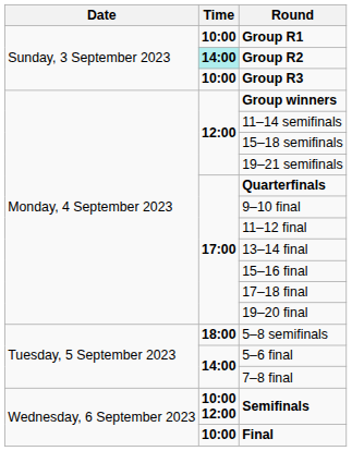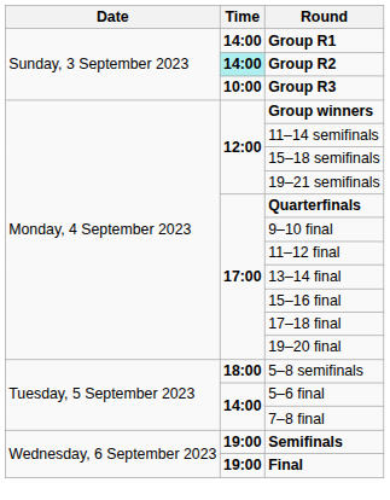 <table class="wikitable">
 <tr>
 <th>Date</th>
 <th>Time</th>
 <th>Round</th>
 </tr>
 <tr>
 <td rowspan=3>Sunday, 3 September 2023</td>
-<td><strong>10:00</strong></td>
+<td><strong>14:00</strong></td>
 <td><strong>Group R1</strong></td>
 </tr>
 <tr>
 <td style="background: paleturquoise;"><strong>14:00</strong></td>
 <td><strong>Group R2</strong></td>
 </tr>
 <tr>
 <td><strong>10:00</strong></td>
 <td><strong>Group R3</strong></td>
 </tr>
 <tr>
 <td rowspan=11>Monday, 4 September 2023</td>
 <td rowspan=4><strong>12:00</strong></td>
 <td><strong>Group winners</strong></td>
 </tr>
 <tr>
 <td>11–14 semifinals</td>
 </tr>
 <tr>
 <td>15–18 semifinals</td>
 </tr>
 <tr>
 <td>19–21 semifinals</td>
 </tr>
 <tr>
 <td rowspan=7><strong>17:00</strong></td>
 <td><strong>Quarterfinals</strong></td>
 </tr>
 <tr>
 <td>9–10 final</td>
 </tr>
 <tr>
 <td>11–12 final</td>
 </tr>
 <tr>
 <td>13–14 final</td>
 </tr>
 <tr>
 <td>15–16 final</td>
 </tr>
 <tr>
 <td>17–18 final</td>
 </tr>
 <tr>
 <td>19–20 final</td>
 </tr>
 <tr>
 <td rowspan=3>Tuesday, 5 September 2023</td>
 <td><strong>18:00</strong></td>
 <td>5–8 semifinals</td>
 </tr>
 <tr>
 <td rowspan=2><strong>14:00</strong></td>
 <td>5–6 final</td>
 </tr>
 <tr>
 <td>7–8 final</td>
 </tr>
 <tr>
 <td rowspan=2>Wednesday, 6 September 2023</td>
-<td><strong>10:00<br>12:00</strong></td>
+<td><strong>19:00</strong></td>
 <td><strong>Semifinals</strong></td>
 </tr>
 <tr>
-<td><strong>10:00</strong></td>
+<td><strong>19:00</strong></td>
 <td><strong>Final</strong></td>
 </tr>
 </table>
